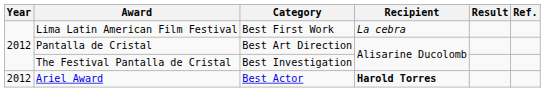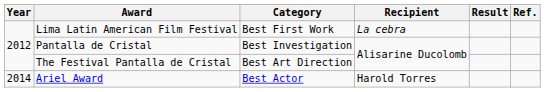 <table class="wikitable">
 <tr>
 <th>Year</th>
 <th>Award</th>
 <th>Category</th>
 <th>Recipient</th>
 <th>Result</th>
 <th>Ref.</th>
 </tr>
 <tr>
 <td rowspan="3">2012</td>
 <td>Lima Latin American Film Festival</td>
 <td>Best First Work</td>
 <td><em>La cebra</em></td>
 <td></td>
 <td></td>
 </tr>
 <tr>
 <td>Pantalla de Cristal</td>
-<td>Best Art Direction</td>
+<td>Best Investigation</td>
 <td rowspan="2">Alisarine Ducolomb</td>
 <td></td>
 <td></td>
 </tr>
 <tr>
 <td>The Festival Pantalla de Cristal</td>
-<td>Best Investigation</td>
+<td>Best Art Direction</td>
 <td></td>
 <td></td>
 </tr>
 <tr>
-<td>2012</td>
+<td>2014</td>
 <td><a href='#'>Ariel Award</a></td>
 <td><a href='#'>Best Actor</a></td>
-<td><strong>Harold Torres</strong></td>
+<td>Harold Torres</td>
 <td></td>
 <td></td>
 </tr>
 </table>
